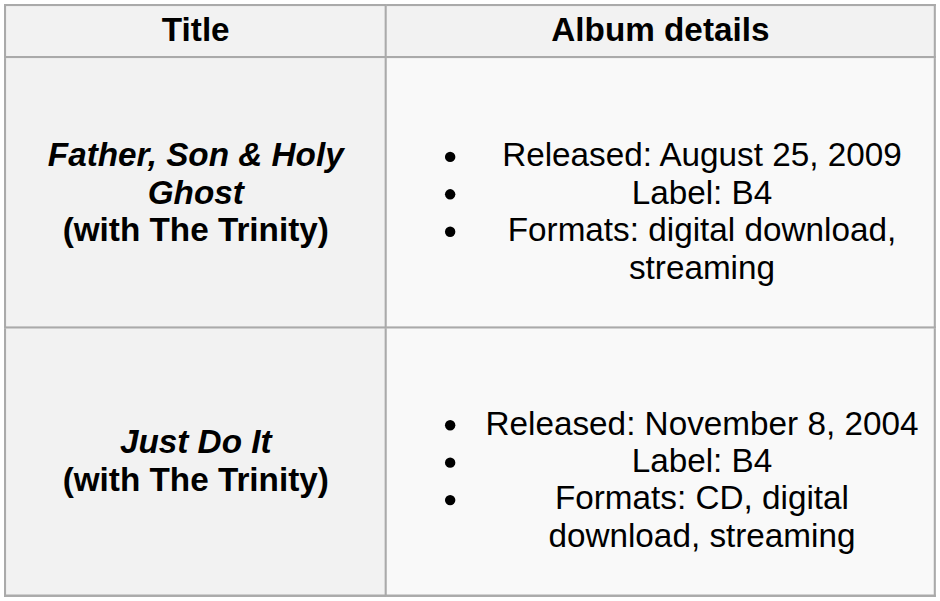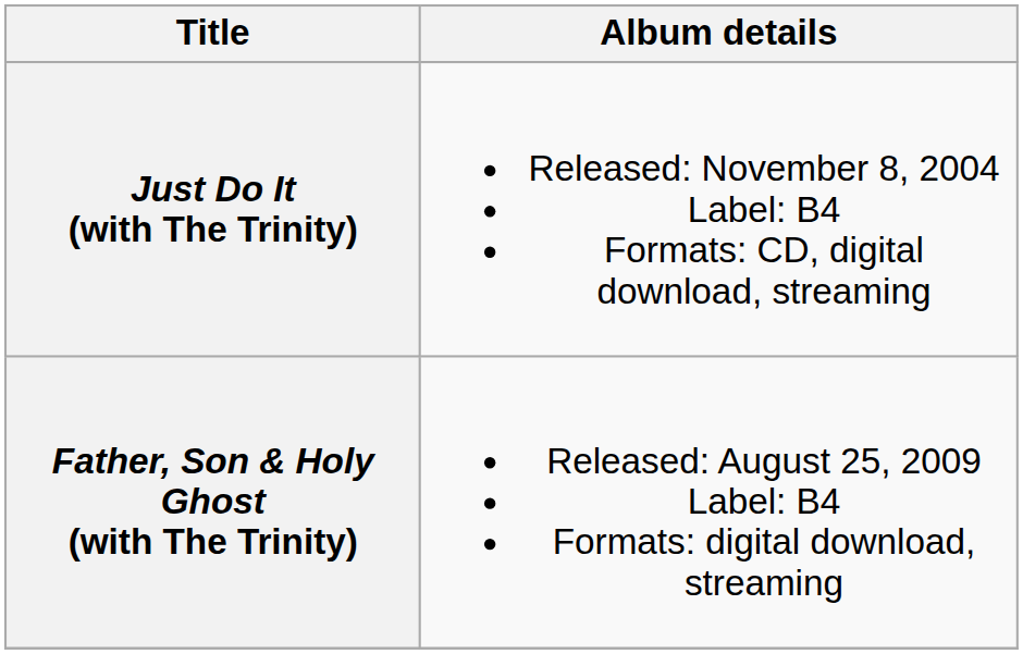 <table class="wikitable plainrowheaders" style="text-align:center;">
 <tr>
 <th scope="col" style="width:11em;">Title</th>
 <th scope="col" style="width:16em;">Album details</th>
 </tr>
 <tr>
+<th scope="row"><em>Just Do It</em><br><span>(with The Trinity)</span></th>
+<td><br><ul><li>Released: November 8, 2004</li><li>Label: B4</li><li>Formats: CD, digital download, streaming</li></ul></td>
+</tr>
+<tr>
 <th scope="row"><em>Father, Son & Holy Ghost</em><br><span>(with The Trinity)</span></th>
 <td><br><ul><li>Released: August 25, 2009</li><li>Label: B4</li><li>Formats: digital download, streaming</li></ul></td>
 </tr>
 <tr>
-<th scope="row"><em>Just Do It</em><br><span>(with The Trinity)</span></th>
-<td><br><ul><li>Released: November 8, 2004</li><li>Label: B4</li><li>Formats: CD, digital download, streaming</li></ul></td>
-</tr>
-<tr>
 </tr>
 </table>
